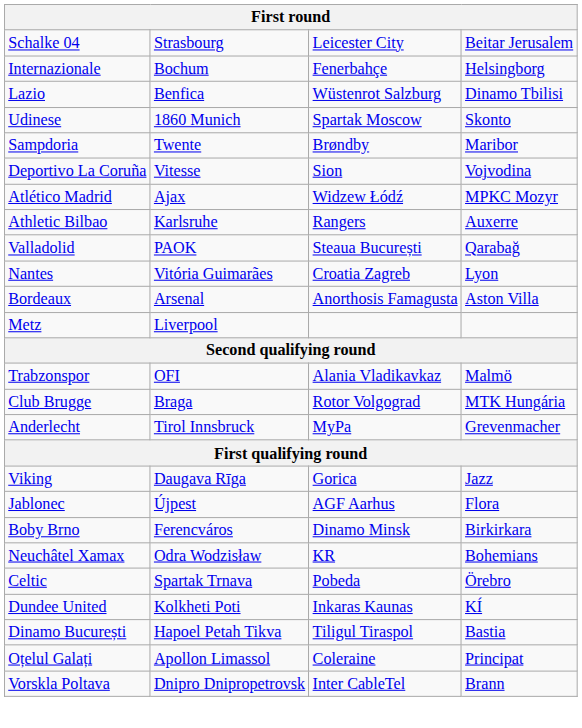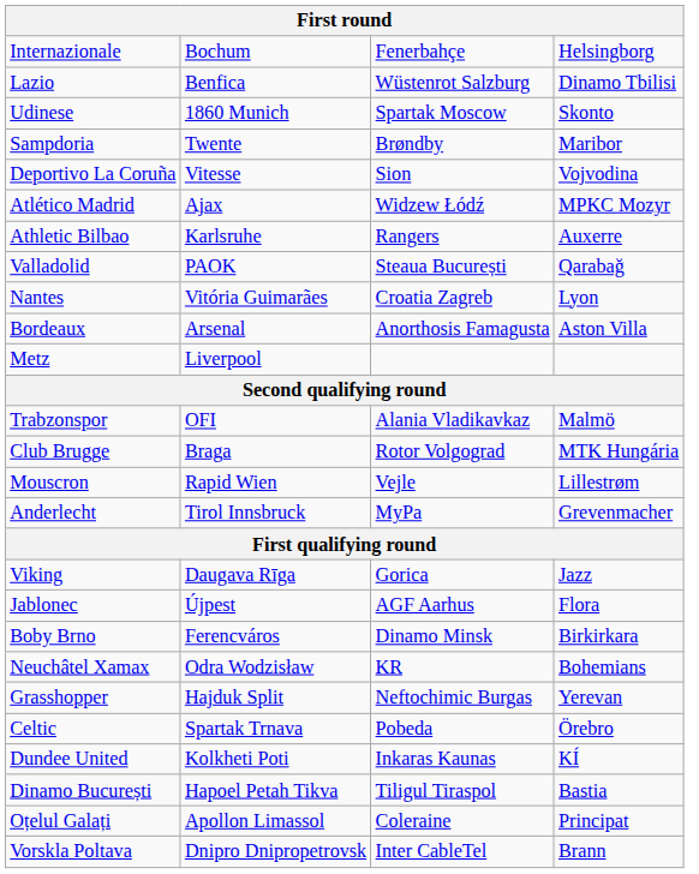 <table class="wikitable">
 <tr>
 <th colspan="4">First round</th>
-</tr>
-<tr>
-<td> <a href='#'>Schalke 04</a> </td>
-<td> <a href='#'>Strasbourg</a> </td>
-<td> <a href='#'>Leicester City</a> </td>
-<td> <a href='#'>Beitar Jerusalem</a> </td>
 </tr>
 <tr>
 <td> <a href='#'>Internazionale</a> </td>
 <td> <a href='#'>Bochum</a> </td>
 <td> <a href='#'>Fenerbahçe</a> </td>
 <td> <a href='#'>Helsingborg</a> </td>
 </tr>
 <tr>
 <td> <a href='#'>Lazio</a> </td>
 <td> <a href='#'>Benfica</a> </td>
 <td> <a href='#'>Wüstenrot Salzburg</a> </td>
 <td> <a href='#'>Dinamo Tbilisi</a> </td>
 </tr>
 <tr>
 <td> <a href='#'>Udinese</a> </td>
 <td> <a href='#'>1860 Munich</a> </td>
 <td> <a href='#'>Spartak Moscow</a> </td>
 <td> <a href='#'>Skonto</a> </td>
 </tr>
 <tr>
 <td> <a href='#'>Sampdoria</a> </td>
 <td> <a href='#'>Twente</a> </td>
 <td> <a href='#'>Brøndby</a> </td>
 <td> <a href='#'>Maribor</a> </td>
 </tr>
 <tr>
 <td> <a href='#'>Deportivo La Coruña</a> </td>
 <td> <a href='#'>Vitesse</a> </td>
 <td> <a href='#'>Sion</a> </td>
 <td> <a href='#'>Vojvodina</a> </td>
 </tr>
 <tr>
 <td> <a href='#'>Atlético Madrid</a> </td>
 <td> <a href='#'>Ajax</a> </td>
 <td> <a href='#'>Widzew Łódź</a> </td>
 <td> <a href='#'>MPKC Mozyr</a> </td>
 </tr>
 <tr>
 <td> <a href='#'>Athletic Bilbao</a> </td>
 <td> <a href='#'>Karlsruhe</a> </td>
 <td> <a href='#'>Rangers</a> </td>
 <td> <a href='#'>Auxerre</a> </td>
 </tr>
 <tr>
 <td> <a href='#'>Valladolid</a> </td>
 <td> <a href='#'>PAOK</a> </td>
 <td> <a href='#'>Steaua București</a> </td>
 <td> <a href='#'>Qarabağ</a> </td>
 </tr>
 <tr>
 <td> <a href='#'>Nantes</a> </td>
 <td> <a href='#'>Vitória Guimarães</a> </td>
 <td> <a href='#'>Croatia Zagreb</a> </td>
 <td> <a href='#'>Lyon</a> </td>
 </tr>
 <tr>
 <td> <a href='#'>Bordeaux</a> </td>
 <td> <a href='#'>Arsenal</a> </td>
 <td> <a href='#'>Anorthosis Famagusta</a> </td>
 <td> <a href='#'>Aston Villa</a> </td>
 </tr>
 <tr>
 <td> <a href='#'>Metz</a> </td>
 <td> <a href='#'>Liverpool</a> </td>
 <td></td>
 <td></td>
 </tr>
 <tr>
 <th colspan="4">Second qualifying round</th>
 </tr>
 <tr>
 <td> <a href='#'>Trabzonspor</a> </td>
 <td> <a href='#'>OFI</a> </td>
 <td> <a href='#'>Alania Vladikavkaz</a> </td>
 <td> <a href='#'>Malmö</a> </td>
 </tr>
 <tr>
 <td> <a href='#'>Club Brugge</a> </td>
 <td> <a href='#'>Braga</a> </td>
 <td> <a href='#'>Rotor Volgograd</a> </td>
 <td> <a href='#'>MTK Hungária</a> </td>
 </tr>
 <tr>
+<td> <a href='#'>Mouscron</a> </td>
+<td> <a href='#'>Rapid Wien</a> </td>
+<td> <a href='#'>Vejle</a> </td>
+<td> <a href='#'>Lillestrøm</a> </td>
+</tr>
+<tr>
 <td> <a href='#'>Anderlecht</a> </td>
 <td> <a href='#'>Tirol Innsbruck</a> </td>
 <td> <a href='#'>MyPa</a> </td>
 <td> <a href='#'>Grevenmacher</a> </td>
 </tr>
 <tr>
 <th colspan="4">First qualifying round</th>
 </tr>
 <tr>
 <td> <a href='#'>Viking</a> </td>
 <td> <a href='#'>Daugava Rīga</a> </td>
 <td> <a href='#'>Gorica</a> </td>
 <td> <a href='#'>Jazz</a> </td>
 </tr>
 <tr>
 <td> <a href='#'>Jablonec</a> </td>
 <td> <a href='#'>Újpest</a> </td>
 <td> <a href='#'>AGF Aarhus</a> </td>
 <td> <a href='#'>Flora</a> </td>
 </tr>
 <tr>
 <td> <a href='#'>Boby Brno</a> </td>
 <td> <a href='#'>Ferencváros</a> </td>
 <td> <a href='#'>Dinamo Minsk</a> </td>
 <td> <a href='#'>Birkirkara</a> </td>
 </tr>
 <tr>
 <td> <a href='#'>Neuchâtel Xamax</a> </td>
 <td> <a href='#'>Odra Wodzisław</a> </td>
 <td> <a href='#'>KR</a> </td>
 <td> <a href='#'>Bohemians</a> </td>
 </tr>
 <tr>
+<td> <a href='#'>Grasshopper</a> </td>
+<td> <a href='#'>Hajduk Split</a> </td>
+<td> <a href='#'>Neftochimic Burgas</a> </td>
+<td> <a href='#'>Yerevan</a> </td>
+</tr>
+<tr>
 <td> <a href='#'>Celtic</a> </td>
 <td> <a href='#'>Spartak Trnava</a> </td>
 <td> <a href='#'>Pobeda</a> </td>
 <td> <a href='#'>Örebro</a> </td>
 </tr>
 <tr>
 <td> <a href='#'>Dundee United</a> </td>
 <td> <a href='#'>Kolkheti Poti</a> </td>
 <td> <a href='#'>Inkaras Kaunas</a> </td>
 <td> <a href='#'>KÍ</a> </td>
 </tr>
 <tr>
 <td> <a href='#'>Dinamo București</a> </td>
 <td> <a href='#'>Hapoel Petah Tikva</a> </td>
 <td> <a href='#'>Tiligul Tiraspol</a> </td>
 <td> <a href='#'>Bastia</a> </td>
 </tr>
 <tr>
 <td> <a href='#'>Oțelul Galați</a> </td>
 <td> <a href='#'>Apollon Limassol</a> </td>
 <td> <a href='#'>Coleraine</a> </td>
 <td> <a href='#'>Principat</a> </td>
 </tr>
 <tr>
 <td> <a href='#'>Vorskla Poltava</a> </td>
 <td> <a href='#'>Dnipro Dnipropetrovsk</a> </td>
 <td> <a href='#'>Inter CableTel</a> </td>
 <td> <a href='#'>Brann</a> </td>
 </tr>
 </table>
